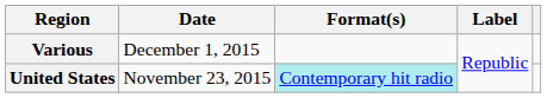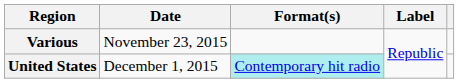 <table class="wikitable plainrowheaders">
 <tr>
 <th scope="col">Region</th>
 <th scope="col">Date</th>
 <th scope="col">Format(s)</th>
 <th scope="col">Label</th>
 <th scope="col"></th>
 </tr>
 <tr>
 <th scope="row">Various</th>
-<td>December 1, 2015</td>
+<td>November 23, 2015</td>
 <td></td>
 <td rowspan=2><a href='#'>Republic</a></td>
 <td style="text-align:center;"></td>
 </tr>
 <tr>
 <th scope="row">United States</th>
-<td>November 23, 2015</td>
+<td>December 1, 2015</td>
 <td style="background: paleturquoise;"><a href='#'>Contemporary hit radio</a></td>
 <td style="text-align:center;"></td>
 </tr>
 </table>
